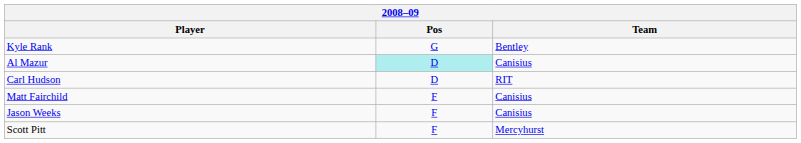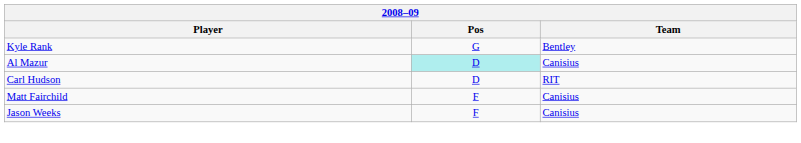 <table class="wikitable" width=95%>
 <tr>
 <th colspan=3><a href='#'>2008–09</a></th>
 </tr>
 <tr>
 <th>Player</th>
 <th>Pos</th>
 <th>Team</th>
 </tr>
 <tr>
 <td><a href='#'>Kyle Rank</a></td>
 <td style="text-align:center;"><a href='#'>G</a></td>
 <td><a href='#'>Bentley</a></td>
 </tr>
 <tr>
 <td><a href='#'>Al Mazur</a></td>
 <td style="background: paleturquoise; text-align:center;"><a href='#'>D</a></td>
 <td><a href='#'>Canisius</a></td>
 </tr>
 <tr>
 <td><a href='#'>Carl Hudson</a></td>
 <td style="text-align:center;"><a href='#'>D</a></td>
 <td><a href='#'>RIT</a></td>
 </tr>
 <tr>
 <td><a href='#'>Matt Fairchild</a></td>
 <td style="text-align:center;"><a href='#'>F</a></td>
 <td><a href='#'>Canisius</a></td>
 </tr>
 <tr>
 <td><a href='#'>Jason Weeks</a></td>
 <td style="text-align:center;"><a href='#'>F</a></td>
 <td><a href='#'>Canisius</a></td>
 </tr>
-<tr>
-<td>Scott Pitt</td>
-<td style="text-align:center;"><a href='#'>F</a></td>
-<td><a href='#'>Mercyhurst</a></td>
-</tr>
 </table>
